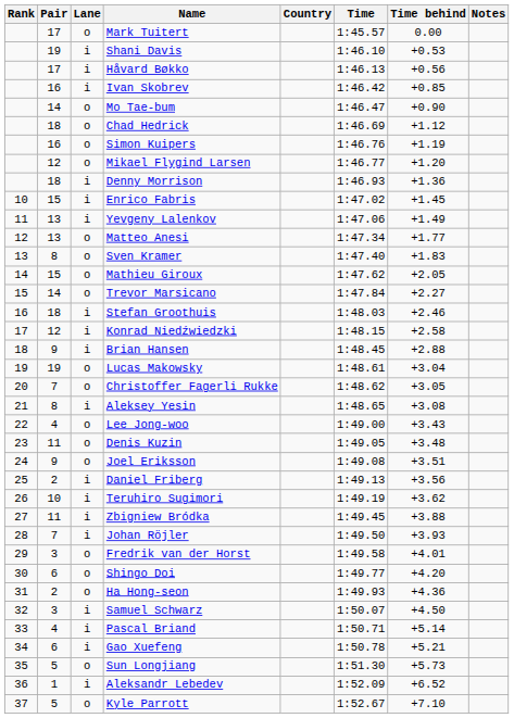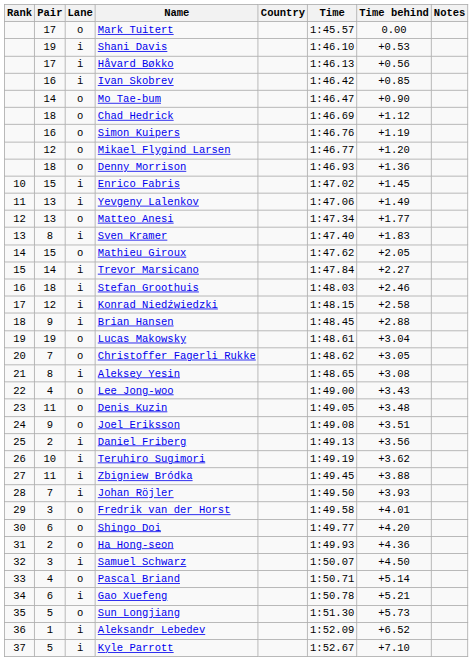 <table class="wikitable sortable" style="text-align:center">
 <tr>
 <th>Rank</th>
 <th>Pair</th>
 <th>Lane</th>
 <th>Name</th>
 <th>Country</th>
 <th>Time</th>
 <th>Time behind</th>
 <th>Notes</th>
 </tr>
 <tr>
 <td></td>
 <td>17</td>
 <td>o</td>
 <td align="left"><a href='#'>Mark Tuitert</a></td>
 <td align="left"></td>
 <td>1:45.57</td>
 <td>0.00</td>
 <td></td>
 </tr>
 <tr>
 <td></td>
 <td>19</td>
 <td>i</td>
 <td align="left"><a href='#'>Shani Davis</a></td>
 <td align="left"></td>
 <td>1:46.10</td>
 <td>+0.53</td>
 <td></td>
 </tr>
 <tr>
 <td></td>
 <td>17</td>
 <td>i</td>
 <td align="left"><a href='#'>Håvard Bøkko</a></td>
 <td align="left"></td>
 <td>1:46.13</td>
 <td>+0.56</td>
 <td></td>
 </tr>
 <tr>
 <td></td>
 <td>16</td>
 <td>i</td>
 <td align="left"><a href='#'>Ivan Skobrev</a></td>
 <td align="left"></td>
 <td>1:46.42</td>
 <td>+0.85</td>
 <td></td>
 </tr>
 <tr>
 <td></td>
 <td>14</td>
 <td>o</td>
 <td align="left"><a href='#'>Mo Tae-bum</a></td>
 <td align="left"></td>
 <td>1:46.47</td>
 <td>+0.90</td>
 <td></td>
 </tr>
 <tr>
 <td></td>
 <td>18</td>
 <td>o</td>
 <td align="left"><a href='#'>Chad Hedrick</a></td>
 <td align="left"></td>
 <td>1:46.69</td>
 <td>+1.12</td>
 <td></td>
 </tr>
 <tr>
 <td></td>
 <td>16</td>
 <td>o</td>
 <td align="left"><a href='#'>Simon Kuipers</a></td>
 <td align="left"></td>
 <td>1:46.76</td>
 <td>+1.19</td>
 <td></td>
 </tr>
 <tr>
 <td></td>
 <td>12</td>
 <td>o</td>
 <td align="left"><a href='#'>Mikael Flygind Larsen</a></td>
 <td align="left"></td>
 <td>1:46.77</td>
 <td>+1.20</td>
 <td></td>
 </tr>
 <tr>
 <td></td>
 <td>18</td>
-<td>i</td>
+<td>o</td>
 <td align="left"><a href='#'>Denny Morrison</a></td>
 <td align="left"></td>
 <td>1:46.93</td>
 <td>+1.36</td>
 <td></td>
 </tr>
 <tr>
 <td>10</td>
 <td>15</td>
 <td>i</td>
 <td align="left"><a href='#'>Enrico Fabris</a></td>
 <td align="left"></td>
 <td>1:47.02</td>
 <td>+1.45</td>
 <td></td>
 </tr>
 <tr>
 <td>11</td>
 <td>13</td>
 <td>i</td>
 <td align="left"><a href='#'>Yevgeny Lalenkov</a></td>
 <td align="left"></td>
 <td>1:47.06</td>
 <td>+1.49</td>
 <td></td>
 </tr>
 <tr>
 <td>12</td>
 <td>13</td>
 <td>o</td>
 <td align="left"><a href='#'>Matteo Anesi</a></td>
 <td align="left"></td>
 <td>1:47.34</td>
 <td>+1.77</td>
 <td></td>
 </tr>
 <tr>
 <td>13</td>
 <td>8</td>
-<td>o</td>
+<td>i</td>
 <td align="left"><a href='#'>Sven Kramer</a></td>
 <td align="left"></td>
 <td>1:47.40</td>
 <td>+1.83</td>
 <td></td>
 </tr>
 <tr>
 <td>14</td>
 <td>15</td>
 <td>o</td>
 <td align="left"><a href='#'>Mathieu Giroux</a></td>
 <td align="left"></td>
 <td>1:47.62</td>
 <td>+2.05</td>
 <td></td>
 </tr>
 <tr>
 <td>15</td>
 <td>14</td>
-<td>o</td>
+<td>i</td>
 <td align="left"><a href='#'>Trevor Marsicano</a></td>
 <td align="left"></td>
 <td>1:47.84</td>
 <td>+2.27</td>
 <td></td>
 </tr>
 <tr>
 <td>16</td>
 <td>18</td>
 <td>i</td>
 <td align="left"><a href='#'>Stefan Groothuis</a></td>
 <td align="left"></td>
 <td>1:48.03</td>
 <td>+2.46</td>
 <td></td>
 </tr>
 <tr>
 <td>17</td>
 <td>12</td>
 <td>i</td>
 <td align="left"><a href='#'>Konrad Niedźwiedzki</a></td>
 <td align="left"></td>
 <td>1:48.15</td>
 <td>+2.58</td>
 <td></td>
 </tr>
 <tr>
 <td>18</td>
 <td>9</td>
 <td>i</td>
 <td align="left"><a href='#'>Brian Hansen</a></td>
 <td align="left"></td>
 <td>1:48.45</td>
 <td>+2.88</td>
 <td></td>
 </tr>
 <tr>
 <td>19</td>
 <td>19</td>
 <td>o</td>
 <td align="left"><a href='#'>Lucas Makowsky</a></td>
 <td align="left"></td>
 <td>1:48.61</td>
 <td>+3.04</td>
 <td></td>
 </tr>
 <tr>
 <td>20</td>
 <td>7</td>
 <td>o</td>
 <td align="left"><a href='#'>Christoffer Fagerli Rukke</a></td>
 <td align="left"></td>
 <td>1:48.62</td>
 <td>+3.05</td>
 <td></td>
 </tr>
 <tr>
 <td>21</td>
 <td>8</td>
 <td>i</td>
 <td align="left"><a href='#'>Aleksey Yesin</a></td>
 <td align="left"></td>
 <td>1:48.65</td>
 <td>+3.08</td>
 <td></td>
 </tr>
 <tr>
 <td>22</td>
 <td>4</td>
 <td>o</td>
 <td align="left"><a href='#'>Lee Jong-woo</a></td>
 <td align="left"></td>
 <td>1:49.00</td>
 <td>+3.43</td>
 <td></td>
 </tr>
 <tr>
 <td>23</td>
 <td>11</td>
 <td>o</td>
 <td align="left"><a href='#'>Denis Kuzin</a></td>
 <td align="left"></td>
 <td>1:49.05</td>
 <td>+3.48</td>
 <td></td>
 </tr>
 <tr>
 <td>24</td>
 <td>9</td>
 <td>o</td>
 <td align="left"><a href='#'>Joel Eriksson</a></td>
 <td align="left"></td>
 <td>1:49.08</td>
 <td>+3.51</td>
 <td></td>
 </tr>
 <tr>
 <td>25</td>
 <td>2</td>
 <td>i</td>
 <td align="left"><a href='#'>Daniel Friberg</a></td>
 <td align="left"></td>
 <td>1:49.13</td>
 <td>+3.56</td>
 <td></td>
 </tr>
 <tr>
 <td>26</td>
 <td>10</td>
 <td>i</td>
 <td align="left"><a href='#'>Teruhiro Sugimori</a></td>
 <td align="left"></td>
 <td>1:49.19</td>
 <td>+3.62</td>
 <td></td>
 </tr>
 <tr>
 <td>27</td>
 <td>11</td>
 <td>i</td>
 <td align="left"><a href='#'>Zbigniew Bródka</a></td>
 <td align="left"></td>
 <td>1:49.45</td>
 <td>+3.88</td>
 <td></td>
 </tr>
 <tr>
 <td>28</td>
 <td>7</td>
 <td>i</td>
 <td align="left"><a href='#'>Johan Röjler</a></td>
 <td align="left"></td>
 <td>1:49.50</td>
 <td>+3.93</td>
 <td></td>
 </tr>
 <tr>
 <td>29</td>
 <td>3</td>
 <td>o</td>
 <td align="left"><a href='#'>Fredrik van der Horst</a></td>
 <td align="left"></td>
 <td>1:49.58</td>
 <td>+4.01</td>
 <td></td>
 </tr>
 <tr>
 <td>30</td>
 <td>6</td>
 <td>o</td>
 <td align="left"><a href='#'>Shingo Doi</a></td>
 <td align="left"></td>
 <td>1:49.77</td>
 <td>+4.20</td>
 <td></td>
 </tr>
 <tr>
 <td>31</td>
 <td>2</td>
 <td>o</td>
 <td align="left"><a href='#'>Ha Hong-seon</a></td>
 <td align="left"></td>
 <td>1:49.93</td>
 <td>+4.36</td>
 <td></td>
 </tr>
 <tr>
 <td>32</td>
 <td>3</td>
 <td>i</td>
 <td align="left"><a href='#'>Samuel Schwarz</a></td>
 <td align="left"></td>
 <td>1:50.07</td>
 <td>+4.50</td>
 <td></td>
 </tr>
 <tr>
 <td>33</td>
 <td>4</td>
-<td>i</td>
+<td>o</td>
 <td align="left"><a href='#'>Pascal Briand</a></td>
 <td align="left"></td>
 <td>1:50.71</td>
 <td>+5.14</td>
 <td></td>
 </tr>
 <tr>
 <td>34</td>
 <td>6</td>
 <td>i</td>
 <td align="left"><a href='#'>Gao Xuefeng</a></td>
 <td align="left"></td>
 <td>1:50.78</td>
 <td>+5.21</td>
 <td></td>
 </tr>
 <tr>
 <td>35</td>
 <td>5</td>
 <td>o</td>
 <td align="left"><a href='#'>Sun Longjiang</a></td>
 <td align="left"></td>
 <td>1:51.30</td>
 <td>+5.73</td>
 <td></td>
 </tr>
 <tr>
 <td>36</td>
 <td>1</td>
 <td>i</td>
 <td align="left"><a href='#'>Aleksandr Lebedev</a></td>
 <td align="left"></td>
 <td>1:52.09</td>
 <td>+6.52</td>
 <td></td>
 </tr>
 <tr>
 <td>37</td>
 <td>5</td>
-<td>o</td>
+<td>i</td>
 <td align="left"><a href='#'>Kyle Parrott</a></td>
 <td align="left"></td>
 <td>1:52.67</td>
 <td>+7.10</td>
 <td></td>
 </tr>
 </table>
